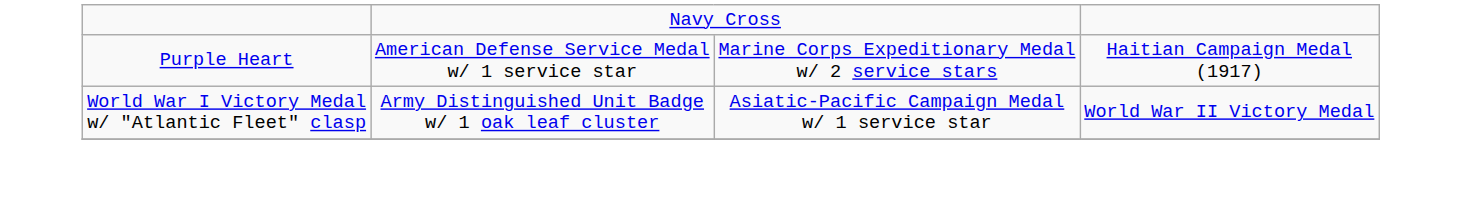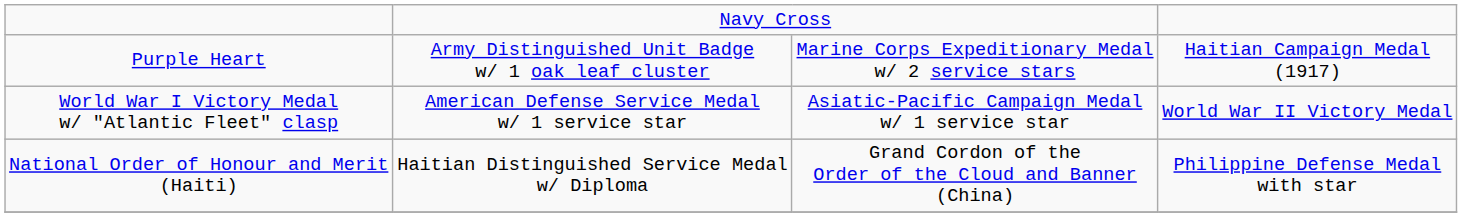 <table class="wikitable" style="margin:1em auto; text-align:center;">
 <tr>
 <td></td>
 <td colspan="2"><a href='#'>Navy Cross</a></td>
 <td></td>
 </tr>
 <tr>
 <td><a href='#'>Purple Heart</a></td>
-<td><a href='#'>American Defense Service Medal</a> <br>w/ 1 service star</td>
+<td><a href='#'>Army Distinguished Unit Badge</a> <br>w/ 1 <a href='#'>oak leaf cluster</a></td>
 <td><a href='#'>Marine Corps Expeditionary Medal</a> <br>w/ 2 <a href='#'>service stars</a></td>
 <td><a href='#'>Haitian Campaign Medal</a> <br>(1917)</td>
 </tr>
 <tr>
 <td><a href='#'>World War I Victory Medal</a><br> w/ "Atlantic Fleet" <a href='#'>clasp</a></td>
-<td><a href='#'>Army Distinguished Unit Badge</a> <br>w/ 1 <a href='#'>oak leaf cluster</a></td>
+<td><a href='#'>American Defense Service Medal</a> <br>w/ 1 service star</td>
 <td><a href='#'>Asiatic-Pacific Campaign Medal</a> <br>w/ 1 service star</td>
 <td><a href='#'>World War II Victory Medal</a></td>
 </tr>
 <tr>
+<td><a href='#'>National Order of Honour and Merit</a><br>(Haiti)</td>
+<td>Haitian Distinguished Service Medal <br>w/ Diploma</td>
+<td>Grand Cordon of the <br><a href='#'>Order of the Cloud and Banner</a><br>(China)</td>
+<td><a href='#'>Philippine Defense Medal</a><br>with star</td>
+</tr>
+<tr>
 </tr>
 </table>
